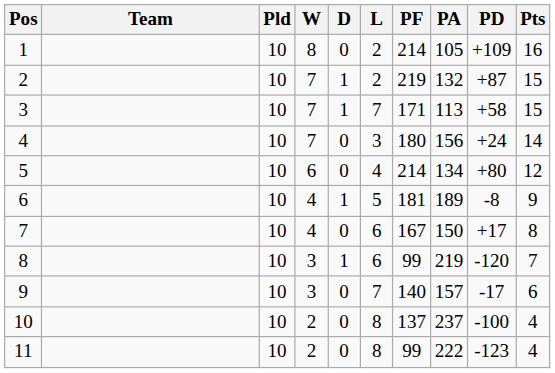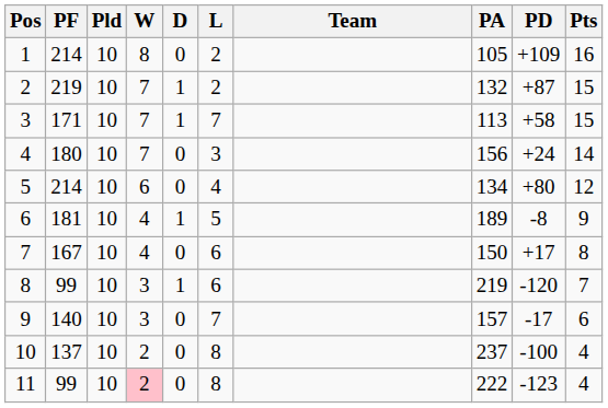 <table class="wikitable" style="text-align:center">
 <tr>
 <th width=20 abbr="Position">Pos</th>
-<th width=175>Team</th>
+<th width=20 abbr="Points for">PF</th>
 <th width=20 abbr="Played">Pld</th>
 <th width=20 abbr="Won">W</th>
 <th width=20 abbr="Drawn">D</th>
 <th width=20 abbr="Lost">L</th>
-<th width=20 abbr="Points for">PF</th>
+<th width=175>Team</th>
 <th width=20 abbr="Points against">PA</th>
 <th width=25 abbr="Points difference">PD</th>
 <th width=20 abbr="Points">Pts</th>
 </tr>
 <tr>
 <td>1</td>
-<td style="text-align:left"></td>
+<td>214</td>
 <td>10</td>
 <td>8</td>
 <td>0</td>
 <td>2</td>
-<td>214</td>
+<td style="text-align:left"></td>
 <td>105</td>
 <td>+109</td>
 <td>16</td>
 </tr>
 <tr>
 <td>2</td>
-<td style="text-align:left"></td>
+<td>219</td>
 <td>10</td>
 <td>7</td>
 <td>1</td>
 <td>2</td>
-<td>219</td>
+<td style="text-align:left"></td>
 <td>132</td>
 <td>+87</td>
 <td>15</td>
 </tr>
 <tr>
 <td>3</td>
-<td style="text-align:left"></td>
+<td>171</td>
 <td>10</td>
 <td>7</td>
 <td>1</td>
 <td>7</td>
-<td>171</td>
+<td style="text-align:left"></td>
 <td>113</td>
 <td>+58</td>
 <td>15</td>
 </tr>
 <tr>
 <td>4</td>
-<td style="text-align:left"></td>
+<td>180</td>
 <td>10</td>
 <td>7</td>
 <td>0</td>
 <td>3</td>
-<td>180</td>
+<td style="text-align:left"></td>
 <td>156</td>
 <td>+24</td>
 <td>14</td>
 </tr>
 <tr>
 <td>5</td>
-<td style="text-align:left"></td>
+<td>214</td>
 <td>10</td>
 <td>6</td>
 <td>0</td>
 <td>4</td>
-<td>214</td>
+<td style="text-align:left"></td>
 <td>134</td>
 <td>+80</td>
 <td>12</td>
 </tr>
 <tr>
 <td>6</td>
-<td style="text-align:left"></td>
+<td>181</td>
 <td>10</td>
 <td>4</td>
 <td>1</td>
 <td>5</td>
-<td>181</td>
+<td style="text-align:left"></td>
 <td>189</td>
 <td>-8</td>
 <td>9</td>
 </tr>
 <tr>
 <td>7</td>
-<td style="text-align:left"></td>
+<td>167</td>
 <td>10</td>
 <td>4</td>
 <td>0</td>
 <td>6</td>
-<td>167</td>
+<td style="text-align:left"></td>
 <td>150</td>
 <td>+17</td>
 <td>8</td>
 </tr>
 <tr>
 <td>8</td>
-<td style="text-align:left"></td>
+<td>99</td>
 <td>10</td>
 <td>3</td>
 <td>1</td>
 <td>6</td>
-<td>99</td>
+<td style="text-align:left"></td>
 <td>219</td>
 <td>-120</td>
 <td>7</td>
 </tr>
 <tr>
 <td>9</td>
-<td style="text-align:left"></td>
+<td>140</td>
 <td>10</td>
 <td>3</td>
 <td>0</td>
 <td>7</td>
-<td>140</td>
+<td style="text-align:left"></td>
 <td>157</td>
 <td>-17</td>
 <td>6</td>
 </tr>
 <tr>
 <td>10</td>
-<td style="text-align:left"></td>
+<td>137</td>
 <td>10</td>
 <td>2</td>
 <td>0</td>
 <td>8</td>
-<td>137</td>
+<td style="text-align:left"></td>
 <td>237</td>
 <td>-100</td>
 <td>4</td>
 </tr>
 <tr>
 <td>11</td>
-<td style="text-align:left"></td>
+<td>99</td>
 <td>10</td>
-<td>2</td>
+<td style="background: pink;">2</td>
 <td>0</td>
 <td>8</td>
-<td>99</td>
+<td style="text-align:left"></td>
 <td>222</td>
 <td>-123</td>
 <td>4</td>
 </tr>
 </table>
